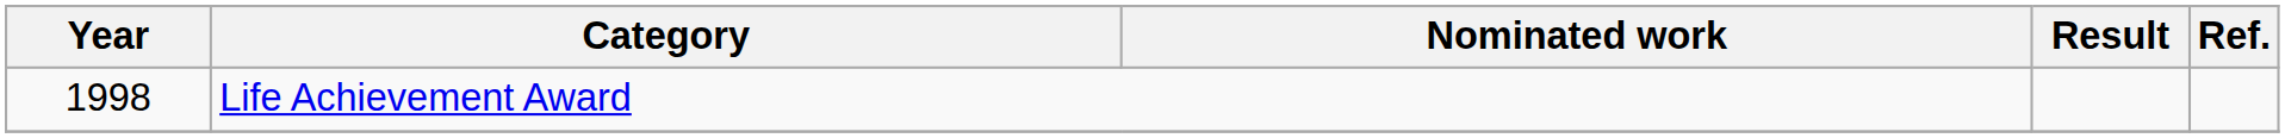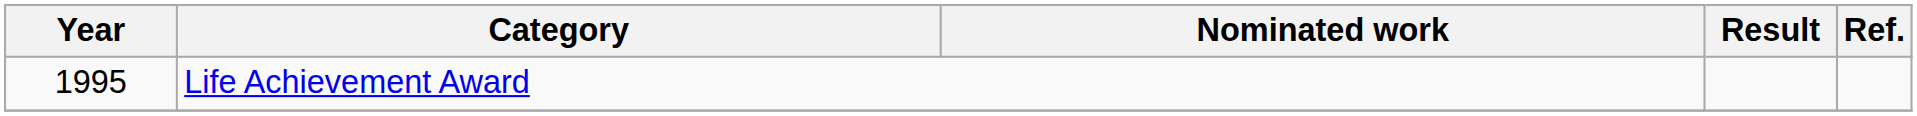 <table class="wikitable unsortable plainrowheaders" Style=font-size:98%>
 <tr>
 <th scope="col" style="width:9%;">Year</th>
 <th scope="col" style="width:20em;">Category</th>
 <th scope="col" style="width:20em;">Nominated work</th>
 <th scope="col" style="width:2em;">Result</th>
 <th scope="col" style="width:4%;" class="unsortable">Ref.</th>
 </tr>
 <tr>
-<td style="text-align:center;">1998</td>
+<td style="text-align:center;">1995</td>
 <td colspan=2><a href='#'>Life Achievement Award</a></td>
 <td></td>
 <td></td>
 </tr>
 <tr>
 </tr>
 </table>
